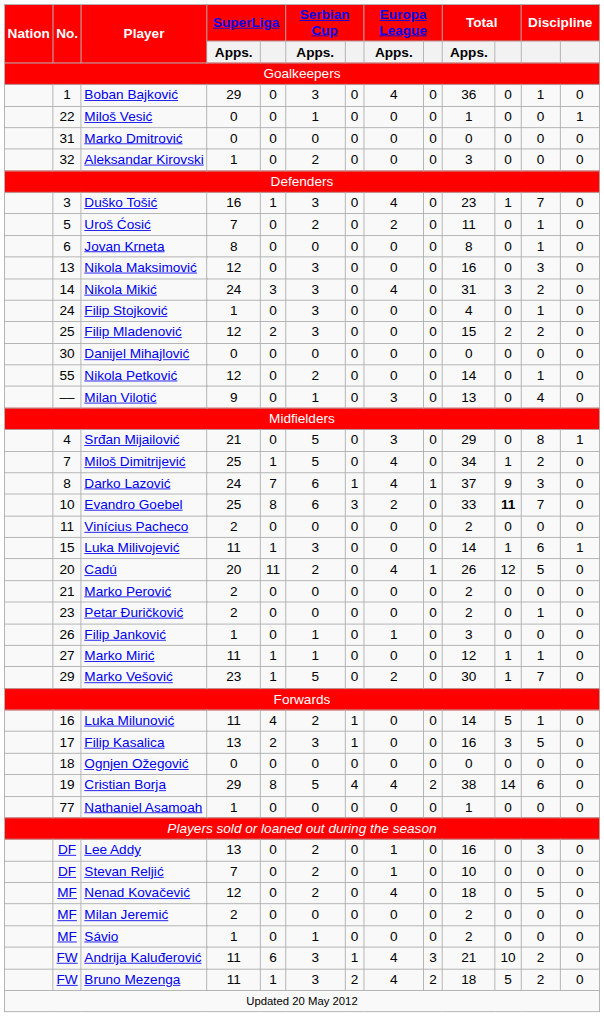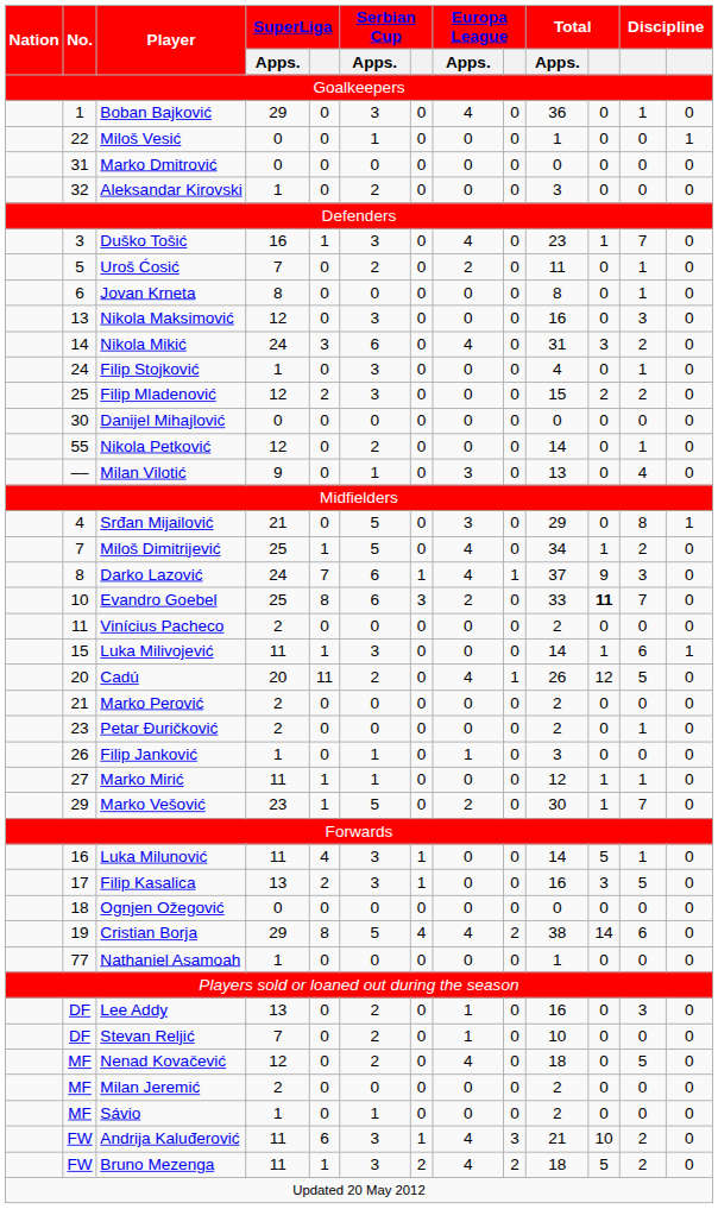 <table class="wikitable" style="text-align:center">
 <tr>
 <th rowspan="2" style="background: red;color:white">Nation</th>
 <th rowspan="2" style="background: red;color:white">No.</th>
 <th rowspan="2" colspan="2" style="background: red;color:white">Player</th>
 <th colspan="2" width="85" style="background: red;color:white"><a href='#'>SuperLiga</a></th>
 <th colspan="2" width="85" style="background: red;color:white"><a href='#'>Serbian Cup</a></th>
 <th colspan="2" width="85" style="background: red;color:white"><a href='#'>Europa League</a></th>
 <th colspan="2" width="85" style="background: red;color:white">Total</th>
 <th colspan="2" width="85" style="background: red;color:white">Discipline</th>
 </tr>
 <tr>
 <th>Apps.</th>
 <th></th>
 <th>Apps.</th>
 <th></th>
 <th>Apps.</th>
 <th></th>
 <th>Apps.</th>
 <th></th>
 <th></th>
 <th></th>
 </tr>
 <tr>
 <td style="background: red;color:white" align=center colspan="15">Goalkeepers</td>
 </tr>
 <tr>
 <td></td>
 <td>1</td>
 <td colspan="2" align="left"><a href='#'>Boban Bajković</a></td>
 <td>29</td>
 <td>0</td>
 <td>3</td>
 <td>0</td>
 <td>4</td>
 <td>0</td>
 <td>36</td>
 <td>0</td>
 <td>1</td>
 <td>0</td>
 </tr>
 <tr>
 <td></td>
 <td>22</td>
 <td colspan="2" align="left"><a href='#'>Miloš Vesić</a></td>
 <td>0</td>
 <td>0</td>
 <td>1</td>
 <td>0</td>
 <td>0</td>
 <td>0</td>
 <td>1</td>
 <td>0</td>
 <td>0</td>
 <td>1</td>
 </tr>
 <tr>
 <td></td>
 <td>31</td>
 <td colspan="2" align="left"><a href='#'>Marko Dmitrović</a></td>
 <td>0</td>
 <td>0</td>
 <td>0</td>
 <td>0</td>
 <td>0</td>
 <td>0</td>
 <td>0</td>
 <td>0</td>
 <td>0</td>
 <td>0</td>
 </tr>
 <tr>
 <td></td>
 <td>32</td>
 <td colspan="2" align="left"><a href='#'>Aleksandar Kirovski</a></td>
 <td>1</td>
 <td>0</td>
 <td>2</td>
 <td>0</td>
 <td>0</td>
 <td>0</td>
 <td>3</td>
 <td>0</td>
 <td>0</td>
 <td>0</td>
 </tr>
 <tr>
 <td align=center colspan="15" style="background: red;color:white">Defenders</td>
 </tr>
 <tr>
 <td></td>
 <td>3</td>
 <td colspan="2" align="left"><a href='#'>Duško Tošić</a></td>
 <td>16</td>
 <td>1</td>
 <td>3</td>
 <td>0</td>
 <td>4</td>
 <td>0</td>
 <td>23</td>
 <td>1</td>
 <td>7</td>
 <td>0</td>
 </tr>
 <tr>
 <td></td>
 <td>5</td>
 <td colspan="2" align="left"><a href='#'>Uroš Ćosić</a></td>
 <td>7</td>
 <td>0</td>
 <td>2</td>
 <td>0</td>
 <td>2</td>
 <td>0</td>
 <td>11</td>
 <td>0</td>
 <td>1</td>
 <td>0</td>
 </tr>
 <tr>
 <td></td>
 <td>6</td>
 <td colspan="2" align="left"><a href='#'>Jovan Krneta</a></td>
 <td>8</td>
 <td>0</td>
 <td>0</td>
 <td>0</td>
 <td>0</td>
 <td>0</td>
 <td>8</td>
 <td>0</td>
 <td>1</td>
 <td>0</td>
 </tr>
 <tr>
 <td></td>
 <td>13</td>
 <td colspan="2" align="left"><a href='#'>Nikola Maksimović</a></td>
 <td>12</td>
 <td>0</td>
 <td>3</td>
 <td>0</td>
 <td>0</td>
 <td>0</td>
 <td>16</td>
 <td>0</td>
 <td>3</td>
 <td>0</td>
 </tr>
 <tr>
 <td></td>
 <td>14</td>
 <td colspan="2" align="left"><a href='#'>Nikola Mikić</a></td>
 <td>24</td>
 <td>3</td>
-<td>3</td>
+<td>6</td>
 <td>0</td>
 <td>4</td>
 <td>0</td>
 <td>31</td>
 <td>3</td>
 <td>2</td>
 <td>0</td>
 </tr>
 <tr>
 <td></td>
 <td>24</td>
 <td colspan="2" align="left"><a href='#'>Filip Stojković</a></td>
 <td>1</td>
 <td>0</td>
 <td>3</td>
 <td>0</td>
 <td>0</td>
 <td>0</td>
 <td>4</td>
 <td>0</td>
 <td>1</td>
 <td>0</td>
 </tr>
 <tr>
 <td></td>
 <td>25</td>
 <td colspan="2" align="left"><a href='#'>Filip Mladenović</a></td>
 <td>12</td>
 <td>2</td>
 <td>3</td>
 <td>0</td>
 <td>0</td>
 <td>0</td>
 <td>15</td>
 <td>2</td>
 <td>2</td>
 <td>0</td>
 </tr>
 <tr>
 <td></td>
 <td>30</td>
 <td colspan="2" align="left"><a href='#'>Danijel Mihajlović</a></td>
 <td>0</td>
 <td>0</td>
 <td>0</td>
 <td>0</td>
 <td>0</td>
 <td>0</td>
 <td>0</td>
 <td>0</td>
 <td>0</td>
 <td>0</td>
 </tr>
 <tr>
 <td></td>
 <td>55</td>
 <td colspan="2" align="left"><a href='#'>Nikola Petković</a></td>
 <td>12</td>
 <td>0</td>
 <td>2</td>
 <td>0</td>
 <td>0</td>
 <td>0</td>
 <td>14</td>
 <td>0</td>
 <td>1</td>
 <td>0</td>
 </tr>
 <tr>
 <td></td>
 <td>––</td>
 <td colspan="2" align="left"><a href='#'>Milan Vilotić</a></td>
 <td>9</td>
 <td>0</td>
 <td>1</td>
 <td>0</td>
 <td>3</td>
 <td>0</td>
 <td>13</td>
 <td>0</td>
 <td>4</td>
 <td>0</td>
 </tr>
 <tr>
 <td align=center colspan="15" style="background: red;color:white">Midfielders</td>
 </tr>
 <tr>
 <td></td>
 <td>4</td>
 <td colspan="2" align="left"><a href='#'>Srđan Mijailović</a></td>
 <td>21</td>
 <td>0</td>
 <td>5</td>
 <td>0</td>
 <td>3</td>
 <td>0</td>
 <td>29</td>
 <td>0</td>
 <td>8</td>
 <td>1</td>
 </tr>
 <tr>
 <td></td>
 <td>7</td>
 <td colspan="2" align="left"><a href='#'>Miloš Dimitrijević</a></td>
 <td>25</td>
 <td>1</td>
 <td>5</td>
 <td>0</td>
 <td>4</td>
 <td>0</td>
 <td>34</td>
 <td>1</td>
 <td>2</td>
 <td>0</td>
 </tr>
 <tr>
 <td></td>
 <td>8</td>
 <td colspan="2" align="left"><a href='#'>Darko Lazović</a></td>
 <td>24</td>
 <td>7</td>
 <td>6</td>
 <td>1</td>
 <td>4</td>
 <td>1</td>
 <td>37</td>
 <td>9</td>
 <td>3</td>
 <td>0</td>
 </tr>
 <tr>
 <td></td>
 <td>10</td>
 <td colspan="2" align="left"><a href='#'>Evandro Goebel</a></td>
 <td>25</td>
 <td>8</td>
 <td>6</td>
 <td>3</td>
 <td>2</td>
 <td>0</td>
 <td>33</td>
 <td><strong>11</strong></td>
 <td>7</td>
 <td>0</td>
 </tr>
 <tr>
 <td></td>
 <td>11</td>
 <td colspan="2" align="left"><a href='#'>Vinícius Pacheco</a></td>
 <td>2</td>
 <td>0</td>
 <td>0</td>
 <td>0</td>
 <td>0</td>
 <td>0</td>
 <td>2</td>
 <td>0</td>
 <td>0</td>
 <td>0</td>
 </tr>
 <tr>
 <td></td>
 <td>15</td>
 <td colspan="2" align="left"><a href='#'>Luka Milivojević</a></td>
 <td>11</td>
 <td>1</td>
 <td>3</td>
 <td>0</td>
 <td>0</td>
 <td>0</td>
 <td>14</td>
 <td>1</td>
 <td>6</td>
 <td>1</td>
 </tr>
 <tr>
 <td></td>
 <td>20</td>
 <td colspan="2" align="left"><a href='#'>Cadú</a></td>
 <td>20</td>
 <td>11</td>
 <td>2</td>
 <td>0</td>
 <td>4</td>
 <td>1</td>
 <td>26</td>
 <td>12</td>
 <td>5</td>
 <td>0</td>
 </tr>
 <tr>
 <td></td>
 <td>21</td>
 <td colspan="2" align="left"><a href='#'>Marko Perović</a></td>
 <td>2</td>
 <td>0</td>
 <td>0</td>
 <td>0</td>
 <td>0</td>
 <td>0</td>
 <td>2</td>
 <td>0</td>
 <td>0</td>
 <td>0</td>
 </tr>
 <tr>
 <td></td>
 <td>23</td>
 <td colspan="2" align="left"><a href='#'>Petar Đuričković</a></td>
 <td>2</td>
 <td>0</td>
 <td>0</td>
 <td>0</td>
 <td>0</td>
 <td>0</td>
 <td>2</td>
 <td>0</td>
 <td>1</td>
 <td>0</td>
 </tr>
 <tr>
 <td></td>
 <td>26</td>
 <td colspan="2" align="left"><a href='#'>Filip Janković</a></td>
 <td>1</td>
 <td>0</td>
 <td>1</td>
 <td>0</td>
 <td>1</td>
 <td>0</td>
 <td>3</td>
 <td>0</td>
 <td>0</td>
 <td>0</td>
 </tr>
 <tr>
 <td></td>
 <td>27</td>
 <td colspan="2" align="left"><a href='#'>Marko Mirić</a></td>
 <td>11</td>
 <td>1</td>
 <td>1</td>
 <td>0</td>
 <td>0</td>
 <td>0</td>
 <td>12</td>
 <td>1</td>
 <td>1</td>
 <td>0</td>
 </tr>
 <tr>
 <td></td>
 <td>29</td>
 <td colspan="2" align="left"><a href='#'>Marko Vešović</a></td>
 <td>23</td>
 <td>1</td>
 <td>5</td>
 <td>0</td>
 <td>2</td>
 <td>0</td>
 <td>30</td>
 <td>1</td>
 <td>7</td>
 <td>0</td>
 </tr>
 <tr>
 <td align=center colspan="15" style="background: red;color:white">Forwards</td>
 </tr>
 <tr>
 <td></td>
 <td>16</td>
 <td colspan="2" align="left"><a href='#'>Luka Milunović</a></td>
 <td>11</td>
 <td>4</td>
-<td>2</td>
+<td>3</td>
 <td>1</td>
 <td>0</td>
 <td>0</td>
 <td>14</td>
 <td>5</td>
 <td>1</td>
 <td>0</td>
 </tr>
 <tr>
 <td></td>
 <td>17</td>
 <td colspan="2" align="left"><a href='#'>Filip Kasalica</a></td>
 <td>13</td>
 <td>2</td>
 <td>3</td>
 <td>1</td>
 <td>0</td>
 <td>0</td>
 <td>16</td>
 <td>3</td>
 <td>5</td>
 <td>0</td>
 </tr>
 <tr>
 <td></td>
 <td>18</td>
 <td colspan="2" align="left"><a href='#'>Ognjen Ožegović</a></td>
 <td>0</td>
 <td>0</td>
 <td>0</td>
 <td>0</td>
 <td>0</td>
 <td>0</td>
 <td>0</td>
 <td>0</td>
 <td>0</td>
 <td>0</td>
 </tr>
 <tr>
 <td></td>
 <td>19</td>
 <td colspan="2" align="left"><a href='#'>Cristian Borja</a></td>
 <td>29</td>
 <td>8</td>
 <td>5</td>
 <td>4</td>
 <td>4</td>
 <td>2</td>
 <td>38</td>
 <td>14</td>
 <td>6</td>
 <td>0</td>
 </tr>
 <tr>
 <td></td>
 <td>77</td>
 <td colspan="2" align="left"><a href='#'>Nathaniel Asamoah</a></td>
 <td>1</td>
 <td>0</td>
 <td>0</td>
 <td>0</td>
 <td>0</td>
 <td>0</td>
 <td>1</td>
 <td>0</td>
 <td>0</td>
 <td>0</td>
 </tr>
 <tr>
 <td colspan="15" valign="center" style="background: red;color:white"><em>Players sold or loaned out during the season</em></td>
 </tr>
 <tr>
 <td></td>
 <td><a href='#'>DF</a></td>
 <td colspan="2" align="left"><a href='#'>Lee Addy</a></td>
 <td>13</td>
 <td>0</td>
 <td>2</td>
 <td>0</td>
 <td>1</td>
 <td>0</td>
 <td>16</td>
 <td>0</td>
 <td>3</td>
 <td>0</td>
 </tr>
 <tr>
 <td></td>
 <td><a href='#'>DF</a></td>
 <td colspan="2" align="left"><a href='#'>Stevan Reljić</a></td>
 <td>7</td>
 <td>0</td>
 <td>2</td>
 <td>0</td>
 <td>1</td>
 <td>0</td>
 <td>10</td>
 <td>0</td>
 <td>0</td>
 <td>0</td>
 </tr>
 <tr>
 <td></td>
 <td><a href='#'>MF</a></td>
 <td colspan="2" align="left"><a href='#'>Nenad Kovačević</a></td>
 <td>12</td>
 <td>0</td>
 <td>2</td>
 <td>0</td>
 <td>4</td>
 <td>0</td>
 <td>18</td>
 <td>0</td>
 <td>5</td>
 <td>0</td>
 </tr>
 <tr>
 <td></td>
 <td><a href='#'>MF</a></td>
 <td colspan="2" align="left"><a href='#'>Milan Jeremić</a></td>
 <td>2</td>
 <td>0</td>
 <td>0</td>
 <td>0</td>
 <td>0</td>
 <td>0</td>
 <td>2</td>
 <td>0</td>
 <td>0</td>
 <td>0</td>
 </tr>
 <tr>
 <td></td>
 <td><a href='#'>MF</a></td>
 <td colspan="2" align="left"><a href='#'>Sávio</a></td>
 <td>1</td>
 <td>0</td>
 <td>1</td>
 <td>0</td>
 <td>0</td>
 <td>0</td>
 <td>2</td>
 <td>0</td>
 <td>0</td>
 <td>0</td>
 </tr>
 <tr>
 <td></td>
 <td><a href='#'>FW</a></td>
 <td colspan="2" align="left"><a href='#'>Andrija Kaluđerović</a></td>
 <td>11</td>
 <td>6</td>
 <td>3</td>
 <td>1</td>
 <td>4</td>
 <td>3</td>
 <td>21</td>
 <td>10</td>
 <td>2</td>
 <td>0</td>
 </tr>
 <tr>
 <td></td>
 <td><a href='#'>FW</a></td>
 <td colspan="2" align="left"><a href='#'>Bruno Mezenga</a></td>
 <td>11</td>
 <td>1</td>
 <td>3</td>
 <td>2</td>
 <td>4</td>
 <td>2</td>
 <td>18</td>
 <td>5</td>
 <td>2</td>
 <td>0</td>
 </tr>
 <tr>
 <td align=center colspan="15"><small>Updated 20 May 2012</small></td>
 </tr>
 </table>
